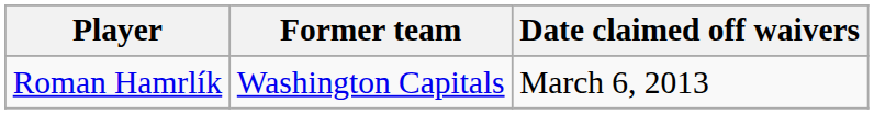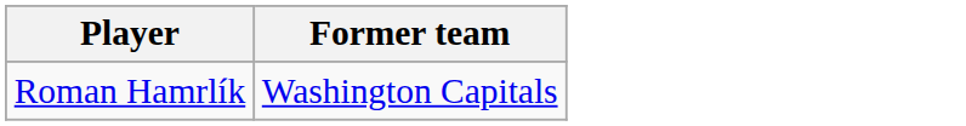 <table class="wikitable">
 <tr>
 <th>Player</th>
 <th>Former team</th>
-<th>Date claimed off waivers</th>
 </tr>
 <tr>
 <td><a href='#'>Roman Hamrlík</a></td>
 <td><a href='#'>Washington Capitals</a></td>
-<td>March 6, 2013</td>
 </tr>
 </table>
